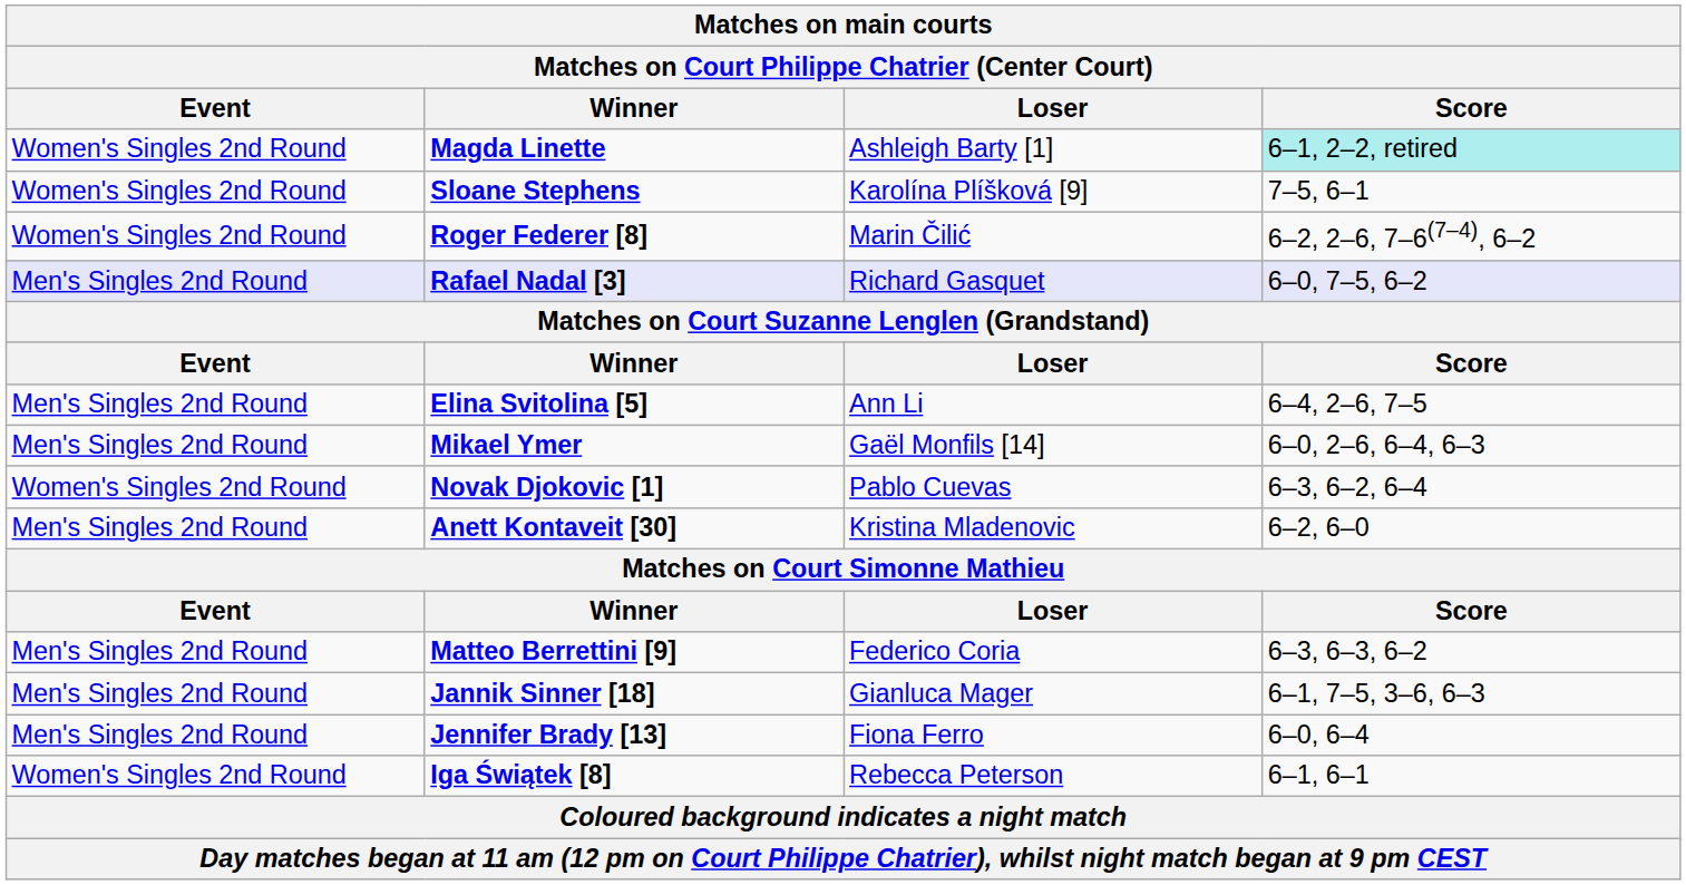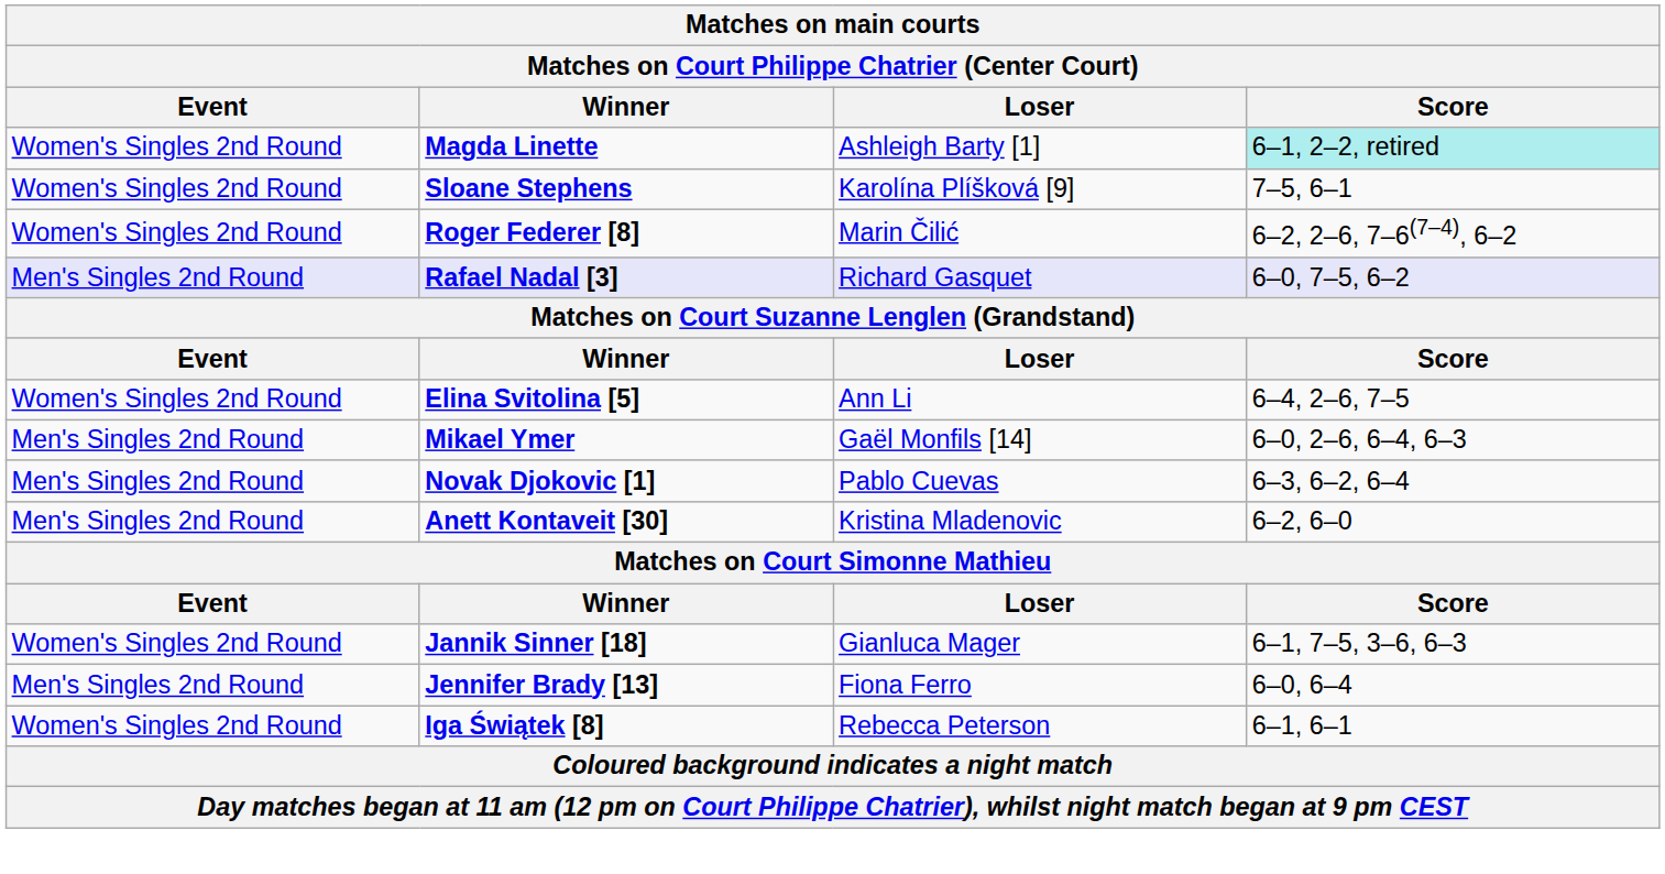 <table class="wikitable" style="margin:auto;">
 <tr>
 <th colspan="4" style="white-space:nowrap">Matches on main courts</th>
 </tr>
 <tr>
 <th colspan="4">Matches on <a href='#'>Court Philippe Chatrier</a> (Center Court)</th>
 </tr>
 <tr>
 <th width="250">Event</th>
 <th width="250">Winner</th>
 <th width="250">Loser</th>
 <th width="250">Score</th>
 </tr>
 <tr>
 <td><a href='#'>Women's Singles 2nd Round</a></td>
 <td><strong> <a href='#'>Magda Linette</a></strong></td>
 <td> <a href='#'>Ashleigh Barty</a> [1]</td>
 <td style="background: paleturquoise;">6–1, 2–2, retired</td>
 </tr>
 <tr>
 <td><a href='#'>Women's Singles 2nd Round</a></td>
 <td><strong> <a href='#'>Sloane Stephens</a></strong></td>
 <td> <a href='#'>Karolína Plíšková</a> [9]</td>
 <td>7–5, 6–1</td>
 </tr>
 <tr>
 <td><a href='#'>Women's Singles 2nd Round</a></td>
 <td><strong> <a href='#'>Roger Federer</a> [8]</strong></td>
 <td> <a href='#'>Marin Čilić</a></td>
 <td>6–2, 2–6, 7–6<sup>(7–4)</sup>, 6–2</td>
 </tr>
 <tr bgcolor=lavender>
 <td><a href='#'>Men's Singles 2nd Round</a></td>
 <td><strong> <a href='#'>Rafael Nadal</a> [3]</strong></td>
 <td> <a href='#'>Richard Gasquet</a></td>
 <td>6–0, 7–5, 6–2</td>
 </tr>
 <tr>
 <th colspan="4">Matches on <a href='#'>Court Suzanne Lenglen</a> (Grandstand)</th>
 </tr>
 <tr>
 <th width="250">Event</th>
 <th width="250">Winner</th>
 <th width="250">Loser</th>
 <th width="250">Score</th>
 </tr>
 <tr>
-<td><a href='#'>Men's Singles 2nd Round</a></td>
+<td><a href='#'>Women's Singles 2nd Round</a></td>
 <td><strong> <a href='#'>Elina Svitolina</a> [5]</strong></td>
 <td> <a href='#'>Ann Li</a></td>
 <td>6–4, 2–6, 7–5</td>
 </tr>
 <tr>
 <td><a href='#'>Men's Singles 2nd Round</a></td>
 <td><strong> <a href='#'>Mikael Ymer</a></strong></td>
 <td> <a href='#'>Gaël Monfils</a> [14]</td>
 <td>6–0, 2–6, 6–4, 6–3</td>
 </tr>
 <tr>
-<td><a href='#'>Women's Singles 2nd Round</a></td>
+<td><a href='#'>Men's Singles 2nd Round</a></td>
 <td><strong> <a href='#'>Novak Djokovic</a> [1]</strong></td>
 <td> <a href='#'>Pablo Cuevas</a></td>
 <td>6–3, 6–2, 6–4</td>
 </tr>
 <tr>
 <td><a href='#'>Men's Singles 2nd Round</a></td>
 <td><strong> <a href='#'>Anett Kontaveit</a> [30]</strong></td>
 <td> <a href='#'>Kristina Mladenovic</a></td>
 <td>6–2, 6–0</td>
 </tr>
 <tr>
 <th colspan="4">Matches on <a href='#'>Court Simonne Mathieu</a></th>
 </tr>
 <tr>
 <th width="250">Event</th>
 <th width="250">Winner</th>
 <th width="250">Loser</th>
 <th width="250">Score</th>
 </tr>
 <tr>
-<td><a href='#'>Men's Singles 2nd Round</a></td>
-<td><strong> <a href='#'>Matteo Berrettini</a> [9]</strong></td>
-<td> <a href='#'>Federico Coria</a></td>
-<td>6–3, 6–3, 6–2</td>
-</tr>
-<tr>
-<td><a href='#'>Men's Singles 2nd Round</a></td>
+<td><a href='#'>Women's Singles 2nd Round</a></td>
 <td><strong> <a href='#'>Jannik Sinner</a> [18]</strong></td>
 <td> <a href='#'>Gianluca Mager</a></td>
 <td>6–1, 7–5, 3–6, 6–3</td>
 </tr>
 <tr>
 <td><a href='#'>Men's Singles 2nd Round</a></td>
 <td><strong> <a href='#'>Jennifer Brady</a> [13]</strong></td>
 <td> <a href='#'>Fiona Ferro</a></td>
 <td>6–0, 6–4</td>
 </tr>
 <tr>
 <td><a href='#'>Women's Singles 2nd Round</a></td>
 <td><strong> <a href='#'>Iga Świątek</a> [8]</strong></td>
 <td> <a href='#'>Rebecca Peterson</a></td>
 <td>6–1, 6–1</td>
 </tr>
 <tr>
 <th colspan=4><em>Coloured background indicates a night match</em></th>
 </tr>
 <tr>
 <th colspan=4><em>Day matches began at 11 am (12 pm on <a href='#'>Court Philippe Chatrier</a>), whilst night match began at 9 pm <a href='#'>CEST</a></em></th>
 </tr>
 </table>
